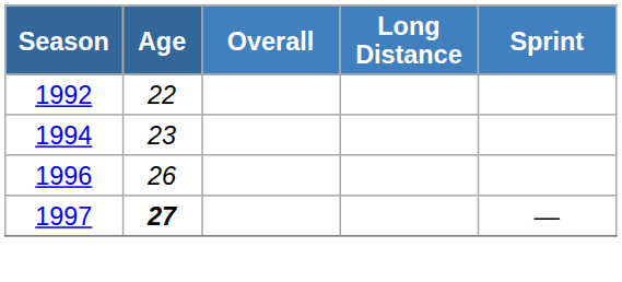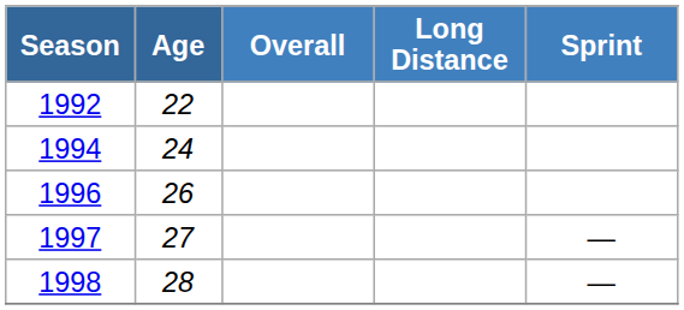 <table class="wikitable" style="font-size:95%; text-align:center; border:grey solid 1px; border-collapse:collapse; background:#ffffff;">
 <tr>
 <th style="background-color:#369; color:white; width:60px;" rowspan="2"> Season </th>
 <th style="background-color:#369; color:white; width:40px;" rowspan="2"> Age </th>
 </tr>
 <tr>
 <th style="background-color:#4180be; color:white; width:75px;">Overall</th>
 <th style="background-color:#4180be; color:white; width:75px;">Long Distance</th>
 <th style="background-color:#4180be; color:white; width:75px;">Sprint</th>
 </tr>
 <tr>
 <td><a href='#'>1992</a></td>
 <td><em>22</em></td>
 <td></td>
 <td></td>
 <td></td>
 </tr>
 <tr>
 <td><a href='#'>1994</a></td>
-<td><em>23</em></td>
+<td><em>24</em></td>
 <td></td>
 <td></td>
 <td></td>
 </tr>
 <tr>
 <td><a href='#'>1996</a></td>
 <td><em>26</em></td>
 <td></td>
 <td></td>
 <td></td>
 </tr>
 <tr>
 <td><a href='#'>1997</a></td>
-<td><strong><em>27</em></strong></td>
+<td><em>27</em></td>
+<td></td>
+<td></td>
+<td>—</td>
+</tr>
+<tr>
+<td><a href='#'>1998</a></td>
+<td><em>28</em></td>
 <td></td>
 <td></td>
 <td>—</td>
 </tr>
 <tr>
 </tr>
 </table>
